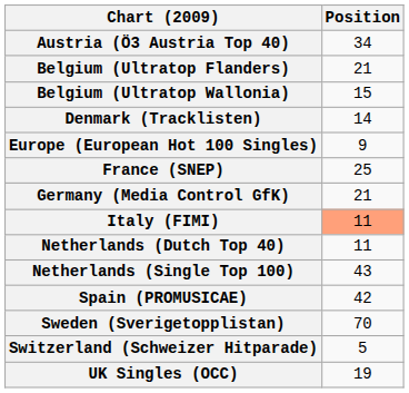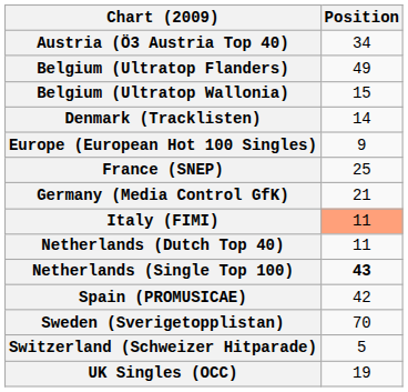 <table class="wikitable sortable plainrowheaders" style="text-align:center">
 <tr>
 <th scope="col">Chart (2009)</th>
 <th scope="col">Position</th>
 </tr>
 <tr>
 <th scope="row">Austria (Ö3 Austria Top 40)</th>
 <td>34</td>
 </tr>
 <tr>
 <th scope="row">Belgium (Ultratop Flanders)</th>
-<td>21</td>
+<td>49</td>
 </tr>
 <tr>
 <th scope="row">Belgium (Ultratop Wallonia)</th>
 <td>15</td>
 </tr>
 <tr>
 <th scope="row">Denmark (Tracklisten)</th>
 <td>14</td>
 </tr>
 <tr>
 <th scope="row">Europe (European Hot 100 Singles)</th>
 <td>9</td>
 </tr>
 <tr>
 <th scope="row">France (SNEP)</th>
 <td>25</td>
 </tr>
 <tr>
 <th scope="row">Germany (Media Control GfK)</th>
 <td>21</td>
 </tr>
 <tr>
 <th scope="row">Italy (FIMI)</th>
 <td style="background: lightsalmon;">11</td>
 </tr>
 <tr>
 <th scope="row">Netherlands (Dutch Top 40)</th>
 <td>11</td>
 </tr>
 <tr>
 <th scope="row">Netherlands (Single Top 100)</th>
-<td>43</td>
+<td><strong>43</strong></td>
 </tr>
 <tr>
 <th scope="row">Spain (PROMUSICAE)</th>
 <td>42</td>
 </tr>
 <tr>
 <th scope="row">Sweden (Sverigetopplistan)</th>
 <td>70</td>
 </tr>
 <tr>
 <th scope="row">Switzerland (Schweizer Hitparade)</th>
 <td>5</td>
 </tr>
 <tr>
 <th scope="row">UK Singles (OCC)</th>
 <td>19</td>
 </tr>
 </table>
